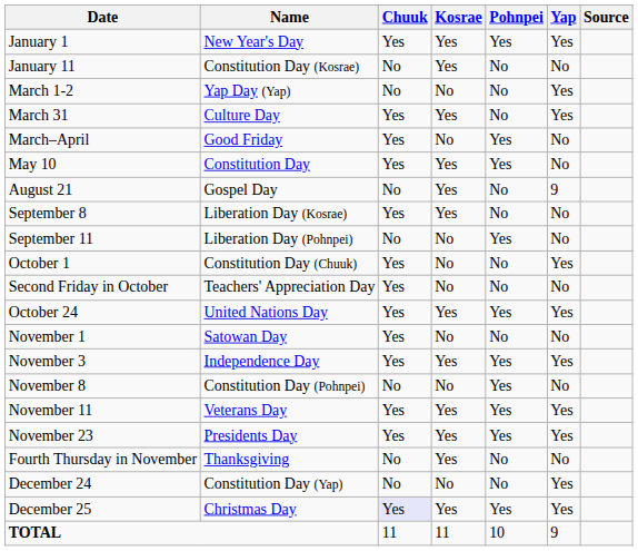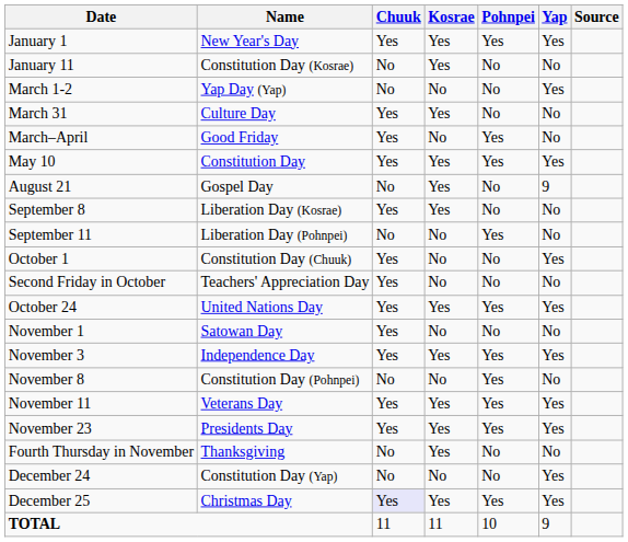 <table class="wikitable">
 <tr>
 <th>Date</th>
 <th>Name</th>
 <th><a href='#'>Chuuk</a></th>
 <th><a href='#'>Kosrae</a></th>
 <th><a href='#'>Pohnpei</a></th>
 <th><a href='#'>Yap</a></th>
 <th>Source</th>
 </tr>
 <tr>
 <td>January 1</td>
 <td><a href='#'>New Year's Day</a></td>
 <td>Yes</td>
 <td>Yes</td>
 <td>Yes</td>
 <td>Yes</td>
 <td></td>
 </tr>
 <tr>
 <td>January 11</td>
 <td>Constitution Day <small>(Kosrae)</small></td>
 <td>No</td>
 <td>Yes</td>
 <td>No</td>
 <td>No</td>
 <td></td>
 </tr>
 <tr>
 <td>March 1-2</td>
 <td><a href='#'>Yap Day</a> <small>(Yap)</small></td>
 <td>No</td>
 <td>No</td>
 <td>No</td>
 <td>Yes</td>
 <td></td>
 </tr>
 <tr>
 <td>March 31</td>
 <td><a href='#'>Culture Day</a></td>
 <td>Yes</td>
 <td>Yes</td>
 <td>No</td>
-<td>Yes</td>
+<td>No</td>
 <td></td>
 </tr>
 <tr>
 <td>March–April</td>
 <td><a href='#'>Good Friday</a></td>
 <td>Yes</td>
 <td>No</td>
 <td>Yes</td>
 <td>No</td>
 <td></td>
 </tr>
 <tr>
 <td>May 10</td>
 <td><a href='#'>Constitution Day</a></td>
 <td>Yes</td>
 <td>Yes</td>
 <td>Yes</td>
-<td>No</td>
+<td>Yes</td>
 <td></td>
 </tr>
 <tr>
 <td>August 21</td>
 <td>Gospel Day</td>
 <td>No</td>
 <td>Yes</td>
 <td>No</td>
 <td>9</td>
 <td></td>
 </tr>
 <tr>
 <td>September 8</td>
 <td>Liberation Day <small>(Kosrae)</small></td>
 <td>Yes</td>
 <td>Yes</td>
 <td>No</td>
 <td>No</td>
 <td></td>
 </tr>
 <tr>
 <td>September 11</td>
 <td>Liberation Day <small>(Pohnpei)</small></td>
 <td>No</td>
 <td>No</td>
 <td>Yes</td>
 <td>No</td>
 <td></td>
 </tr>
 <tr>
 <td>October 1</td>
 <td>Constitution Day <small>(Chuuk)</small></td>
 <td>Yes</td>
 <td>No</td>
 <td>No</td>
 <td>Yes</td>
 <td></td>
 </tr>
 <tr>
 <td>Second Friday in October</td>
 <td>Teachers' Appreciation Day</td>
 <td>Yes</td>
 <td>No</td>
 <td>No</td>
 <td>No</td>
 <td></td>
 </tr>
 <tr>
 <td>October 24</td>
 <td><a href='#'>United Nations Day</a></td>
 <td>Yes</td>
 <td>Yes</td>
 <td>Yes</td>
 <td>Yes</td>
 <td></td>
 </tr>
 <tr>
 <td>November 1</td>
 <td><a href='#'>Satowan Day</a></td>
 <td>Yes</td>
 <td>No</td>
 <td>No</td>
 <td>No</td>
 <td></td>
 </tr>
 <tr>
 <td>November 3</td>
 <td><a href='#'>Independence Day</a></td>
 <td>Yes</td>
 <td>Yes</td>
 <td>Yes</td>
 <td>Yes</td>
 <td></td>
 </tr>
 <tr>
 <td>November 8</td>
 <td>Constitution Day <small>(Pohnpei)</small></td>
 <td>No</td>
 <td>No</td>
 <td>Yes</td>
 <td>No</td>
 <td></td>
 </tr>
 <tr>
 <td>November 11</td>
 <td><a href='#'>Veterans Day</a></td>
 <td>Yes</td>
 <td>Yes</td>
 <td>Yes</td>
 <td>Yes</td>
 <td></td>
 </tr>
 <tr>
 <td>November 23</td>
 <td><a href='#'>Presidents Day</a></td>
 <td>Yes</td>
 <td>Yes</td>
 <td>Yes</td>
 <td>Yes</td>
 <td></td>
 </tr>
 <tr>
 <td>Fourth Thursday in November</td>
 <td><a href='#'>Thanksgiving</a></td>
 <td>No</td>
 <td>Yes</td>
 <td>No</td>
 <td>No</td>
 <td></td>
 </tr>
 <tr>
 <td>December 24</td>
 <td>Constitution Day <small>(Yap)</small></td>
 <td>No</td>
 <td>No</td>
 <td>No</td>
 <td>Yes</td>
 <td></td>
 </tr>
 <tr>
 <td>December 25</td>
 <td><a href='#'>Christmas Day</a></td>
 <td style="background: lavender;">Yes</td>
 <td>Yes</td>
 <td>Yes</td>
 <td>Yes</td>
 <td></td>
 </tr>
 <tr>
 <td colspan="2"><strong>TOTAL</strong></td>
 <td>11</td>
 <td>11</td>
 <td>10</td>
 <td>9</td>
 <td></td>
 </tr>
 </table>
